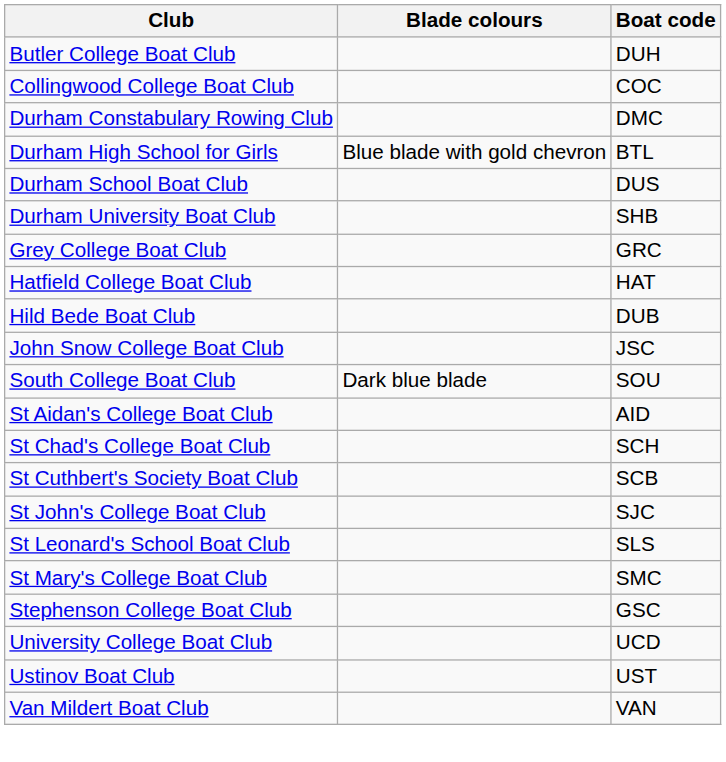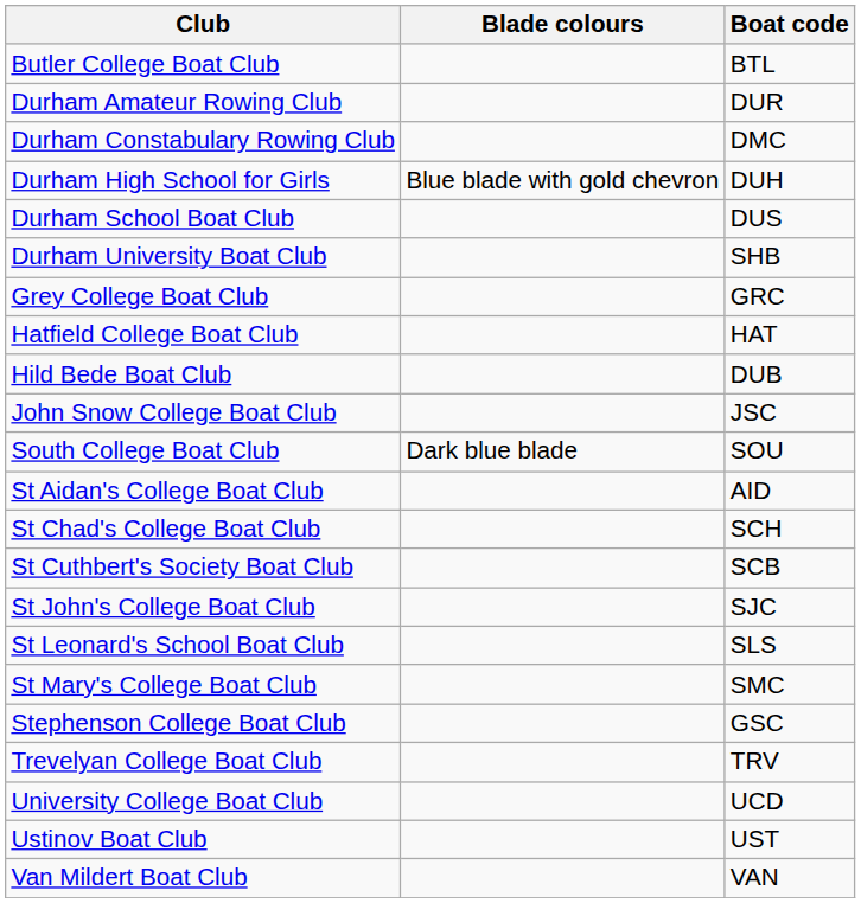 <table class="wikitable">
 <tr style="text-align:left;">
 <th>Club</th>
 <th>Blade colours</th>
 <th>Boat code</th>
 </tr>
 <tr>
 <td><a href='#'>Butler College Boat Club</a></td>
 <td></td>
-<td>DUH</td>
+<td>BTL</td>
 </tr>
 <tr>
-<td><a href='#'>Collingwood College Boat Club</a></td>
+<td><a href='#'>Durham Amateur Rowing Club</a></td>
 <td></td>
-<td>COC</td>
+<td>DUR</td>
 </tr>
 <tr>
 <td><a href='#'>Durham Constabulary Rowing Club</a></td>
 <td></td>
 <td>DMC</td>
 </tr>
 <tr>
 <td><a href='#'>Durham High School for Girls</a></td>
 <td>Blue blade with gold chevron</td>
-<td>BTL</td>
+<td>DUH</td>
 </tr>
 <tr>
 <td><a href='#'>Durham School Boat Club</a></td>
 <td></td>
 <td>DUS</td>
 </tr>
 <tr>
 <td><a href='#'>Durham University Boat Club</a></td>
 <td></td>
 <td>SHB</td>
 </tr>
 <tr>
 <td><a href='#'>Grey College Boat Club</a></td>
 <td></td>
 <td>GRC</td>
 </tr>
 <tr>
 <td><a href='#'>Hatfield College Boat Club</a></td>
 <td></td>
 <td>HAT</td>
 </tr>
 <tr>
 <td><a href='#'>Hild Bede Boat Club</a></td>
 <td></td>
 <td>DUB</td>
 </tr>
 <tr>
 <td><a href='#'>John Snow College Boat Club</a></td>
 <td></td>
 <td>JSC</td>
 </tr>
 <tr>
 <td><a href='#'>South College Boat Club</a></td>
 <td>Dark blue blade</td>
 <td>SOU</td>
 </tr>
 <tr>
 <td><a href='#'>St Aidan's College Boat Club</a></td>
 <td></td>
 <td>AID</td>
 </tr>
 <tr>
 <td><a href='#'>St Chad's College Boat Club</a></td>
 <td></td>
 <td>SCH</td>
 </tr>
 <tr>
 <td><a href='#'>St Cuthbert's Society Boat Club</a></td>
 <td></td>
 <td>SCB</td>
 </tr>
 <tr>
 <td><a href='#'>St John's College Boat Club</a></td>
 <td></td>
 <td>SJC</td>
 </tr>
 <tr>
 <td><a href='#'>St Leonard's School Boat Club</a></td>
 <td></td>
 <td>SLS</td>
 </tr>
 <tr>
 <td><a href='#'>St Mary's College Boat Club</a></td>
 <td></td>
 <td>SMC</td>
 </tr>
 <tr>
 <td><a href='#'>Stephenson College Boat Club</a></td>
 <td></td>
 <td>GSC</td>
 </tr>
 <tr>
+<td><a href='#'>Trevelyan College Boat Club</a></td>
+<td></td>
+<td>TRV</td>
+</tr>
+<tr>
 <td><a href='#'>University College Boat Club</a></td>
 <td></td>
 <td>UCD</td>
 </tr>
 <tr>
 <td><a href='#'>Ustinov Boat Club</a></td>
 <td></td>
 <td>UST</td>
 </tr>
 <tr>
 <td><a href='#'>Van Mildert Boat Club</a></td>
 <td></td>
 <td>VAN</td>
 </tr>
 <tr>
 </tr>
 </table>
